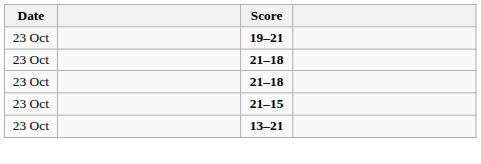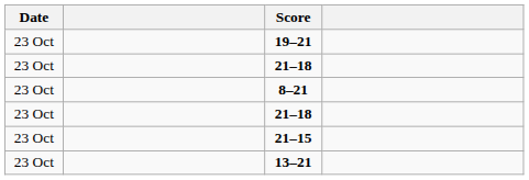 <table class="wikitable" style="text-align: center; font-size:90% ">
 <tr>
 <th width="50">Date</th>
 <th align="right" width="190"></th>
 <th width="50">Score</th>
 <th align="left" width="190"></th>
 </tr>
 <tr>
 <td>23 Oct</td>
 <td align=right></td>
 <td align=center><strong>19–21</strong></td>
 <td align=left><strong></strong></td>
 </tr>
 <tr>
 <td>23 Oct</td>
 <td align=right><strong></strong></td>
 <td align=center><strong>21–18</strong></td>
 <td align=left></td>
 </tr>
 <tr>
 <td>23 Oct</td>
+<td align=right></td>
+<td align=center><strong>8–21</strong></td>
+<td align=left><strong></strong></td>
+</tr>
+<tr>
+<td>23 Oct</td>
 <td align=right><strong></strong></td>
 <td align=center><strong>21–18</strong></td>
 <td align=left></td>
 </tr>
 <tr>
 <td>23 Oct</td>
 <td align=right><strong></strong></td>
 <td align=center><strong>21–15</strong></td>
 <td align=left></td>
 </tr>
 <tr>
 <td>23 Oct</td>
 <td align=right></td>
 <td align=center><strong>13–21</strong></td>
 <td align=left><strong></strong></td>
 </tr>
 </table>
